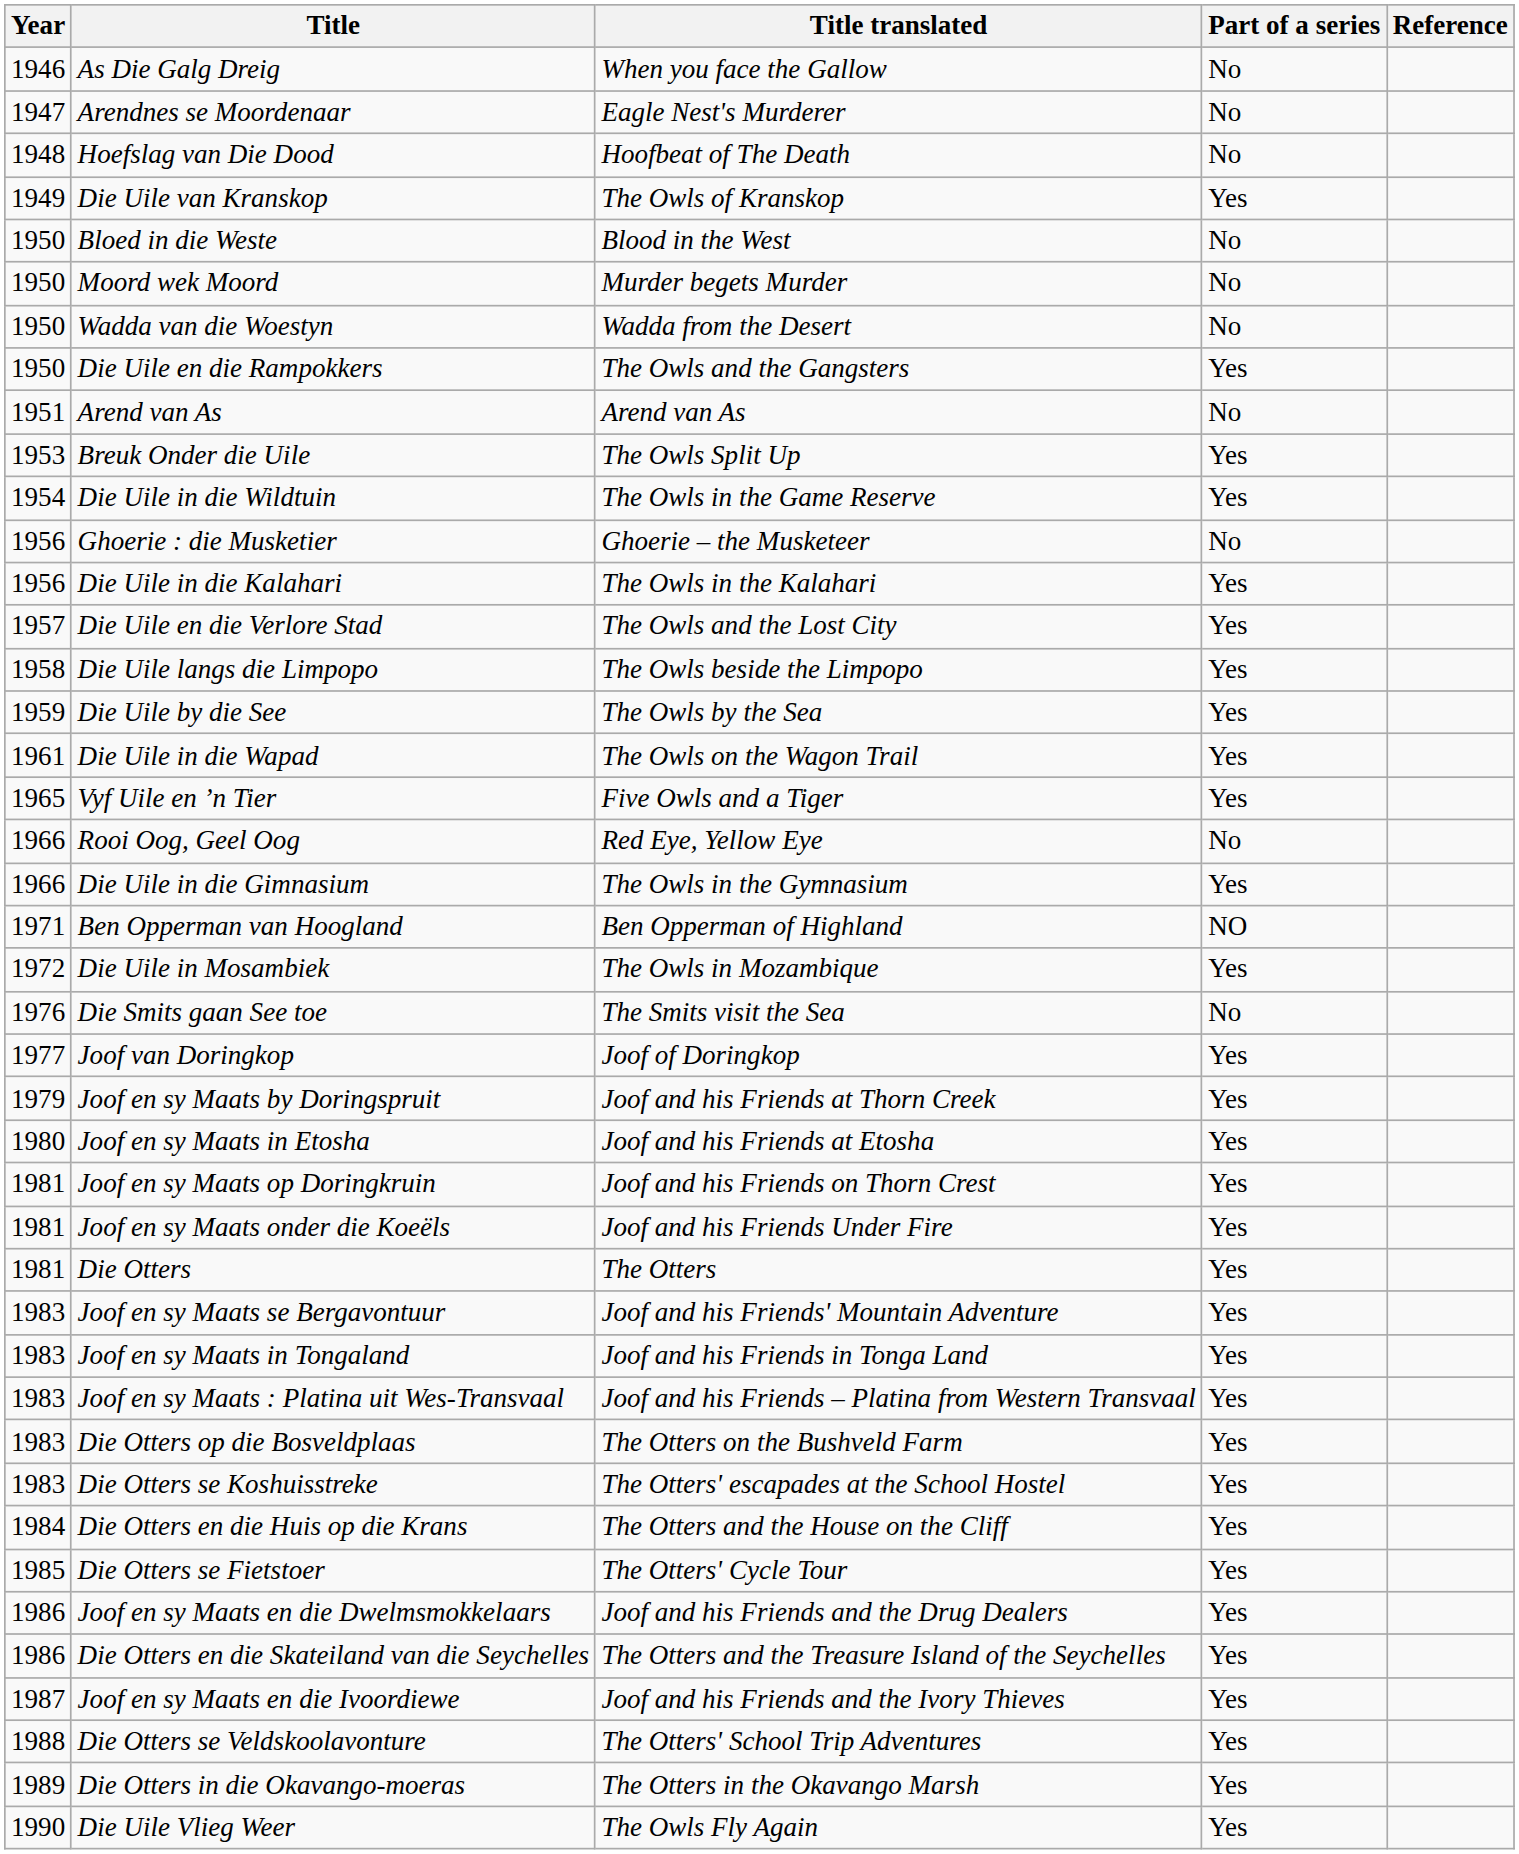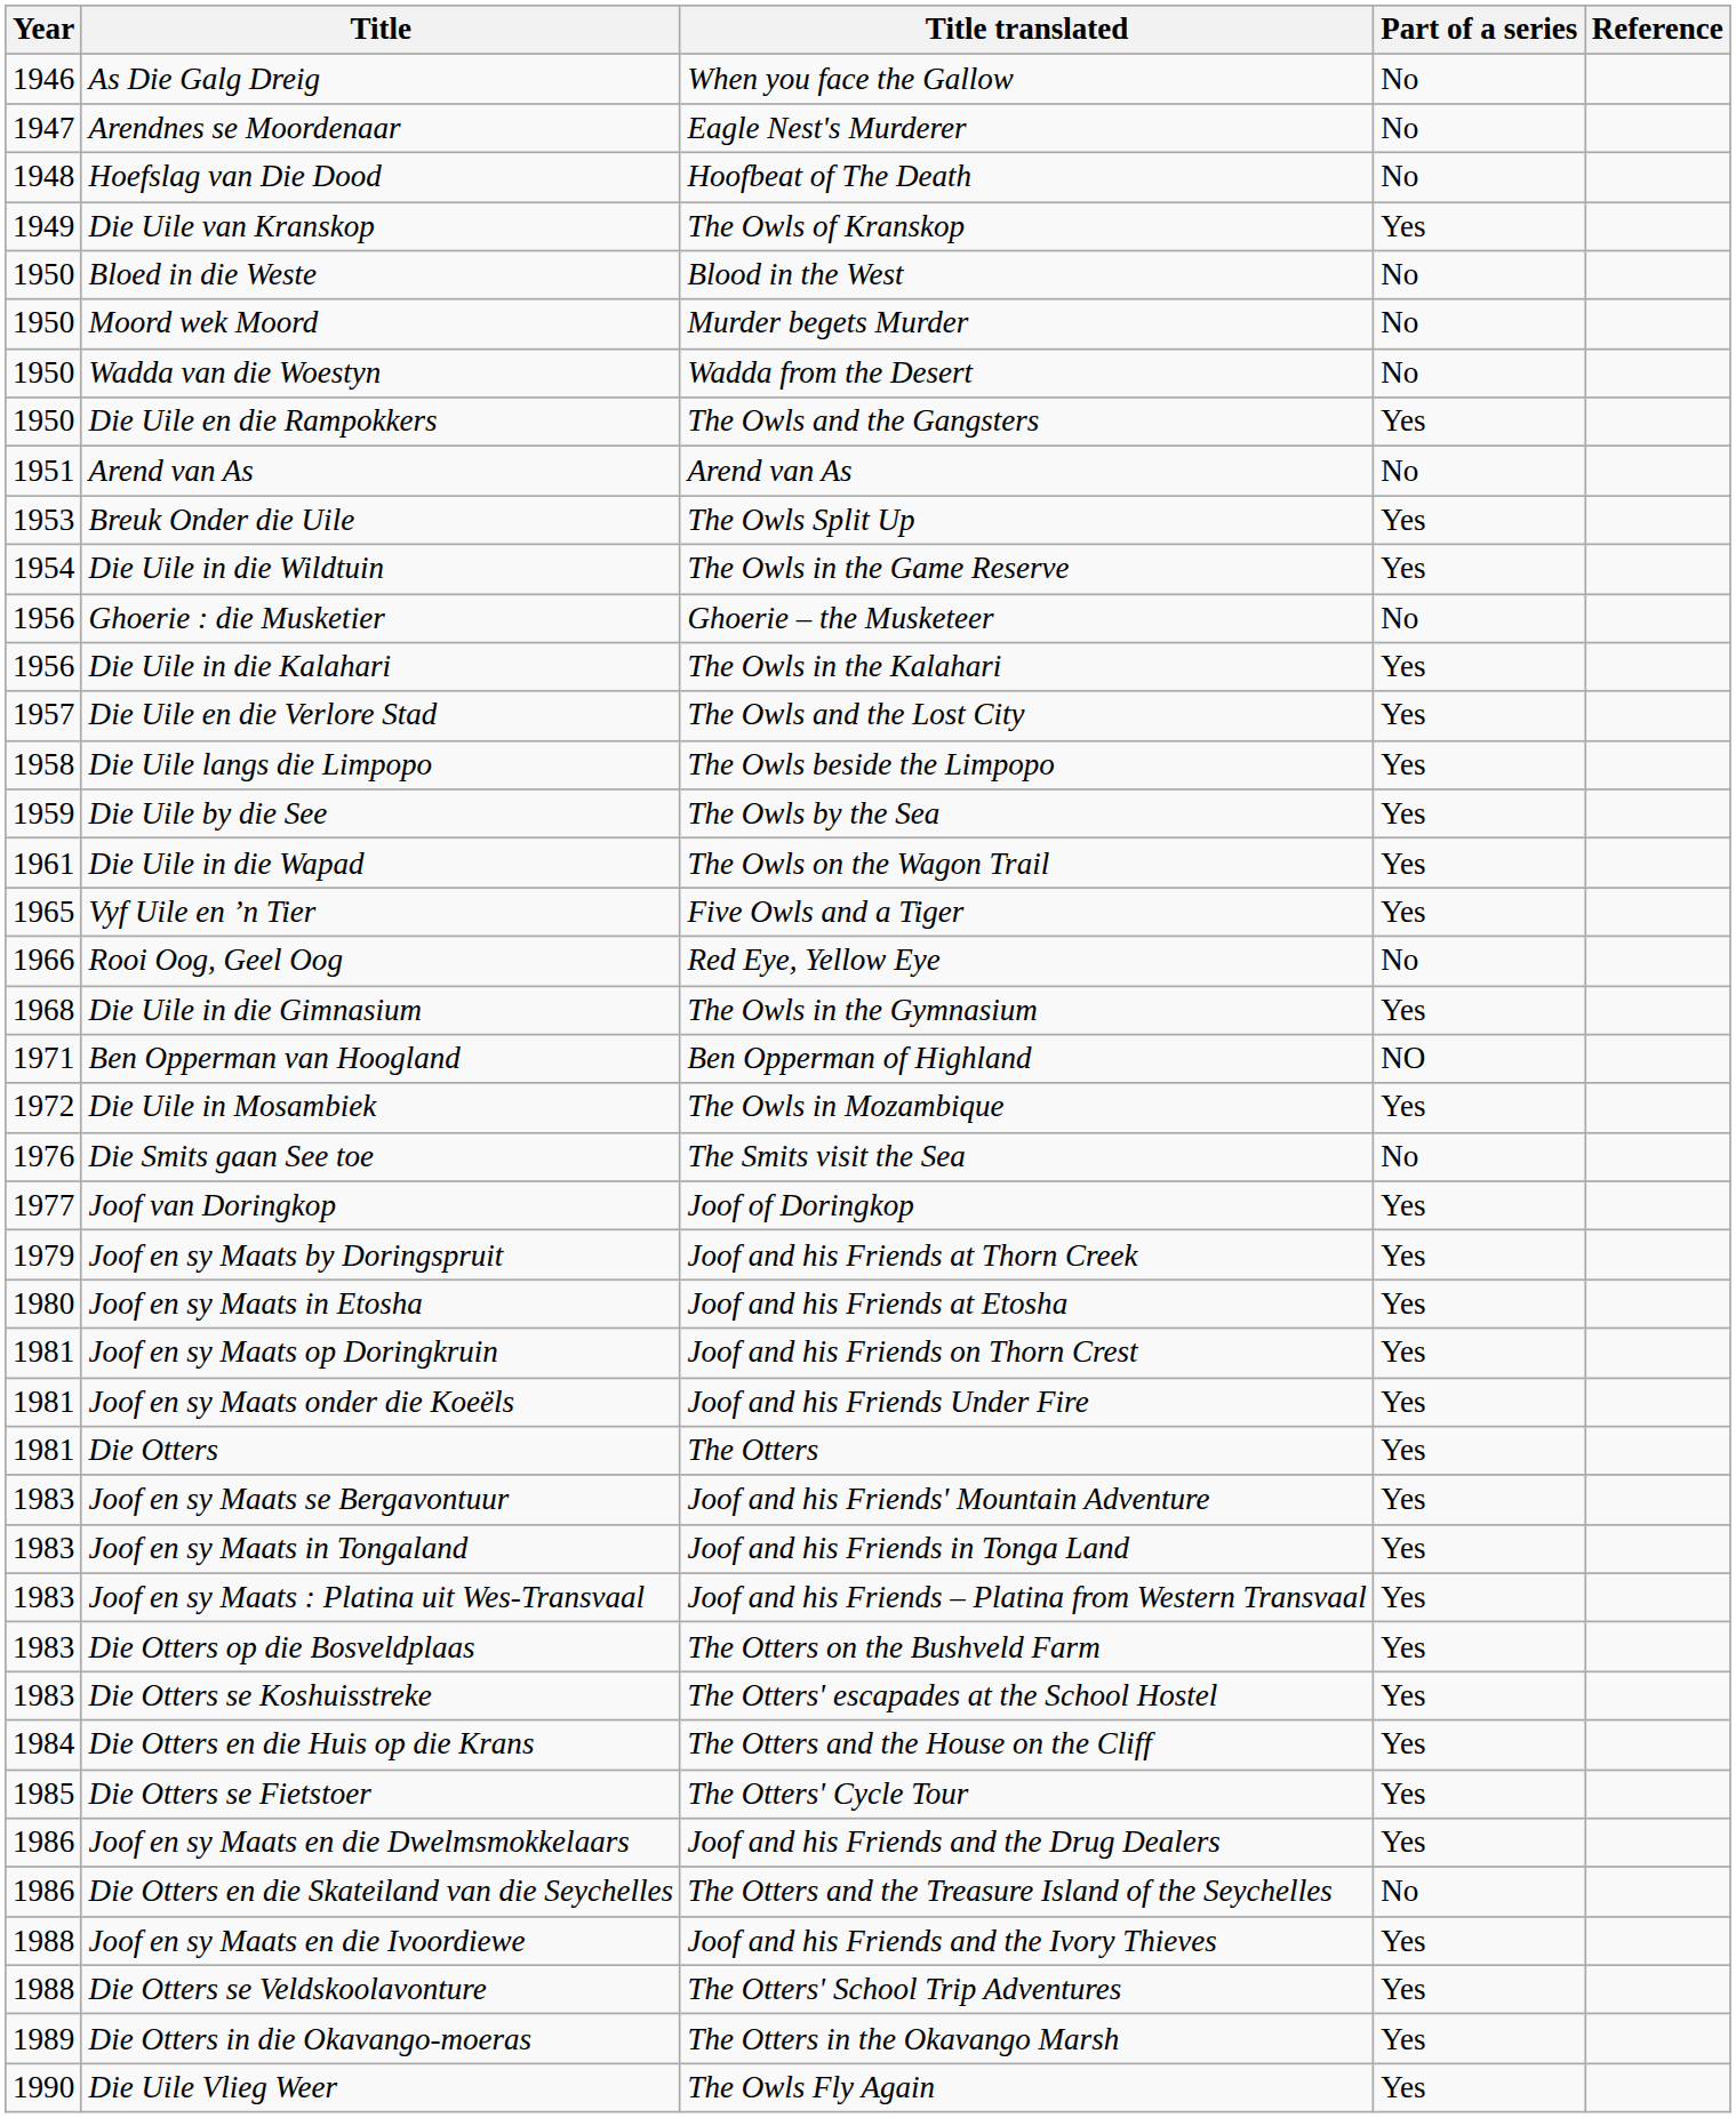 <table class="sortable wikitable">
 <tr>
 <th align=center>Year</th>
 <th align=center>Title</th>
 <th align=center>Title translated</th>
 <th align=center>Part of a series</th>
 <th align=center>Reference</th>
 </tr>
 <tr>
 <td>1946</td>
 <td><em>As Die Galg Dreig</em></td>
 <td><em>When you face the Gallow</em></td>
 <td>No</td>
 <td></td>
 </tr>
 <tr>
 <td>1947</td>
 <td><em>Arendnes se Moordenaar</em></td>
 <td><em>Eagle Nest's Murderer</em></td>
 <td>No</td>
 <td></td>
 </tr>
 <tr>
 <td>1948</td>
 <td><em>Hoefslag van Die Dood</em></td>
 <td><em>Hoofbeat of The Death</em></td>
 <td>No</td>
 <td></td>
 </tr>
 <tr>
 <td>1949</td>
 <td><em>Die Uile van Kranskop</em></td>
 <td><em>The Owls of Kranskop</em></td>
 <td>Yes</td>
 <td></td>
 </tr>
 <tr>
 <td>1950</td>
 <td><em>Bloed in die Weste</em></td>
 <td><em>Blood in the West</em></td>
 <td>No</td>
 <td></td>
 </tr>
 <tr>
 <td>1950</td>
 <td><em>Moord wek Moord</em></td>
 <td><em>Murder begets Murder</em></td>
 <td>No</td>
 <td></td>
 </tr>
 <tr>
 <td>1950</td>
 <td><em>Wadda van die Woestyn</em></td>
 <td><em>Wadda from the Desert</em></td>
 <td>No</td>
 <td></td>
 </tr>
 <tr>
 <td>1950</td>
 <td><em>Die Uile en die Rampokkers</em></td>
 <td><em>The Owls and the Gangsters</em></td>
 <td>Yes</td>
 <td></td>
 </tr>
 <tr>
 <td>1951</td>
 <td><em>Arend van As</em></td>
 <td><em>Arend van As</em></td>
 <td>No</td>
 <td></td>
 </tr>
 <tr>
 <td>1953</td>
 <td><em>Breuk Onder die Uile</em></td>
 <td><em>The Owls Split Up</em></td>
 <td>Yes</td>
 <td></td>
 </tr>
 <tr>
 <td>1954</td>
 <td><em>Die Uile in die Wildtuin</em></td>
 <td><em>The Owls in the Game Reserve</em></td>
 <td>Yes</td>
 <td></td>
 </tr>
 <tr>
 <td>1956</td>
 <td><em>Ghoerie : die Musketier</em></td>
 <td><em>Ghoerie – the Musketeer</em></td>
 <td>No</td>
 <td></td>
 </tr>
 <tr>
 <td>1956</td>
 <td><em>Die Uile in die Kalahari</em></td>
 <td><em>The Owls in the Kalahari</em></td>
 <td>Yes</td>
 <td></td>
 </tr>
 <tr>
 <td>1957</td>
 <td><em>Die Uile en die Verlore Stad</em></td>
 <td><em>The Owls and the Lost City</em></td>
 <td>Yes</td>
 <td></td>
 </tr>
 <tr>
 <td>1958</td>
 <td><em>Die Uile langs die Limpopo</em></td>
 <td><em>The Owls beside the Limpopo</em></td>
 <td>Yes</td>
 <td></td>
 </tr>
 <tr>
 <td>1959</td>
 <td><em>Die Uile by die See</em></td>
 <td><em>The Owls by the Sea</em></td>
 <td>Yes</td>
 <td></td>
 </tr>
 <tr>
 <td>1961</td>
 <td><em>Die Uile in die Wapad</em></td>
 <td><em>The Owls on the Wagon Trail</em></td>
 <td>Yes</td>
 <td></td>
 </tr>
 <tr>
 <td>1965</td>
 <td><em>Vyf Uile en ’n Tier</em></td>
 <td><em>Five Owls and a Tiger</em></td>
 <td>Yes</td>
 <td></td>
 </tr>
 <tr>
 <td>1966</td>
 <td><em>Rooi Oog, Geel Oog</em></td>
 <td><em>Red Eye, Yellow Eye</em></td>
 <td>No</td>
 <td></td>
 </tr>
 <tr>
-<td>1966</td>
+<td>1968</td>
 <td><em>Die Uile in die Gimnasium</em></td>
 <td><em>The Owls in the Gymnasium</em></td>
 <td>Yes</td>
 <td></td>
 </tr>
 <tr>
 <td>1971</td>
 <td><em>Ben Opperman van Hoogland</em></td>
 <td><em>Ben Opperman of Highland</em></td>
 <td>NO</td>
 <td></td>
 </tr>
 <tr>
 <td>1972</td>
 <td><em>Die Uile in Mosambiek</em></td>
 <td><em>The Owls in Mozambique</em></td>
 <td>Yes</td>
 <td></td>
 </tr>
 <tr>
 <td>1976</td>
 <td><em>Die Smits gaan See toe</em></td>
 <td><em>The Smits visit the Sea</em></td>
 <td>No</td>
 <td></td>
 </tr>
 <tr>
 <td>1977</td>
 <td><em>Joof van Doringkop</em></td>
 <td><em>Joof of Doringkop</em></td>
 <td>Yes</td>
 <td></td>
 </tr>
 <tr>
 <td>1979</td>
 <td><em>Joof en sy Maats by Doringspruit</em></td>
 <td><em>Joof and his Friends at Thorn Creek</em></td>
 <td>Yes</td>
 <td></td>
 </tr>
 <tr>
 <td>1980</td>
 <td><em>Joof en sy Maats in Etosha</em></td>
 <td><em>Joof and his Friends at Etosha</em></td>
 <td>Yes</td>
 <td></td>
 </tr>
 <tr>
 <td>1981</td>
 <td><em>Joof en sy Maats op Doringkruin</em></td>
 <td><em>Joof and his Friends on Thorn Crest</em></td>
 <td>Yes</td>
 <td></td>
 </tr>
 <tr>
 <td>1981</td>
 <td><em>Joof en sy Maats onder die Koeëls</em></td>
 <td><em>Joof and his Friends Under Fire</em></td>
 <td>Yes</td>
 <td></td>
 </tr>
 <tr>
 <td>1981</td>
 <td><em>Die Otters</em></td>
 <td><em>The Otters</em></td>
 <td>Yes</td>
 <td></td>
 </tr>
 <tr>
 <td>1983</td>
 <td><em>Joof en sy Maats se Bergavontuur</em></td>
 <td><em>Joof and his Friends' Mountain Adventure</em></td>
 <td>Yes</td>
 <td></td>
 </tr>
 <tr>
 <td>1983</td>
 <td><em>Joof en sy Maats in Tongaland</em></td>
 <td><em>Joof and his Friends in Tonga Land</em></td>
 <td>Yes</td>
 <td></td>
 </tr>
 <tr>
 <td>1983</td>
 <td><em>Joof en sy Maats : Platina uit Wes-Transvaal</em></td>
 <td><em>Joof and his Friends – Platina from Western Transvaal</em></td>
 <td>Yes</td>
 <td></td>
 </tr>
 <tr>
 <td>1983</td>
 <td><em>Die Otters op die Bosveldplaas</em></td>
 <td><em>The Otters on the Bushveld Farm</em></td>
 <td>Yes</td>
 <td></td>
 </tr>
 <tr>
 <td>1983</td>
 <td><em>Die Otters se Koshuisstreke</em></td>
 <td><em>The Otters' escapades at the School Hostel</em></td>
 <td>Yes</td>
 <td></td>
 </tr>
 <tr>
 <td>1984</td>
 <td><em>Die Otters en die Huis op die Krans</em></td>
 <td><em>The Otters and the House on the Cliff</em></td>
 <td>Yes</td>
 <td></td>
 </tr>
 <tr>
 <td>1985</td>
 <td><em>Die Otters se Fietstoer</em></td>
 <td><em>The Otters' Cycle Tour</em></td>
 <td>Yes</td>
 <td></td>
 </tr>
 <tr>
 <td>1986</td>
 <td><em>Joof en sy Maats en die Dwelmsmokkelaars</em></td>
 <td><em>Joof and his Friends and the Drug Dealers</em></td>
 <td>Yes</td>
 <td></td>
 </tr>
 <tr>
 <td>1986</td>
 <td><em>Die Otters en die Skateiland van die Seychelles</em></td>
 <td><em>The Otters and the Treasure Island of the Seychelles</em></td>
-<td>Yes</td>
+<td>No</td>
 <td></td>
 </tr>
 <tr>
-<td>1987</td>
+<td>1988</td>
 <td><em>Joof en sy Maats en die Ivoordiewe</em></td>
 <td><em>Joof and his Friends and the Ivory Thieves</em></td>
 <td>Yes</td>
 <td></td>
 </tr>
 <tr>
 <td>1988</td>
 <td><em>Die Otters se Veldskoolavonture</em></td>
 <td><em>The Otters' School Trip Adventures</em></td>
 <td>Yes</td>
 <td></td>
 </tr>
 <tr>
 <td>1989</td>
 <td><em>Die Otters in die Okavango-moeras</em></td>
 <td><em>The Otters in the Okavango Marsh</em></td>
 <td>Yes</td>
 <td></td>
 </tr>
 <tr>
 <td>1990</td>
 <td><em>Die Uile Vlieg Weer</em></td>
 <td><em>The Owls Fly Again</em></td>
 <td>Yes</td>
 <td></td>
 </tr>
 </table>
